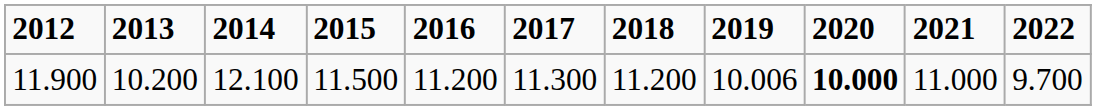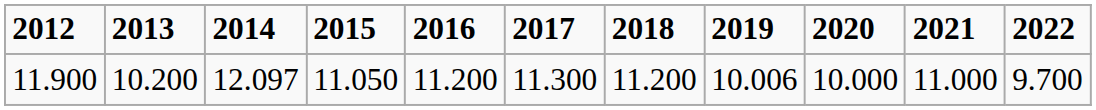 <table class="wikitable">
 <tr>
 <td><strong>2012</strong></td>
 <td><strong>2013</strong></td>
 <td><strong>2014</strong></td>
 <td><strong>2015</strong></td>
 <td><strong>2016</strong></td>
 <td><strong>2017</strong></td>
 <td><strong>2018</strong></td>
 <td><strong>2019</strong></td>
 <td><strong>2020</strong></td>
 <td><strong>2021</strong></td>
 <td><strong>2022</strong></td>
 </tr>
 <tr>
 <td>11.900</td>
 <td>10.200</td>
-<td>12.100</td>
-<td>11.500</td>
+<td>12.097</td>
+<td>11.050</td>
 <td>11.200</td>
 <td>11.300</td>
 <td>11.200</td>
 <td>10.006</td>
-<td><strong>10.000</strong></td>
+<td>10.000</td>
 <td>11.000</td>
 <td>9.700</td>
 </tr>
 </table>
